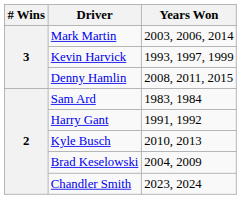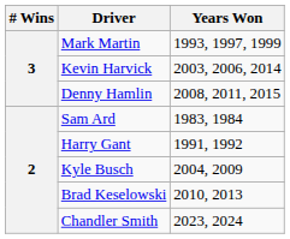 <table class="wikitable" style="font-size: 95%;">
 <tr>
 <th># Wins</th>
 <th>Driver</th>
 <th>Years Won</th>
 </tr>
 <tr>
 <th rowspan="3">3</th>
 <td><a href='#'>Mark Martin</a></td>
-<td>2003, 2006, 2014</td>
+<td>1993, 1997, 1999</td>
 </tr>
 <tr>
 <td><a href='#'>Kevin Harvick</a></td>
-<td>1993, 1997, 1999</td>
+<td>2003, 2006, 2014</td>
 </tr>
 <tr>
 <td><a href='#'>Denny Hamlin</a></td>
 <td>2008, 2011, 2015</td>
 </tr>
 <tr>
 <th rowspan="5">2</th>
 <td><a href='#'>Sam Ard</a></td>
 <td>1983, 1984</td>
 </tr>
 <tr>
 <td><a href='#'>Harry Gant</a></td>
 <td>1991, 1992</td>
 </tr>
 <tr>
 <td><a href='#'>Kyle Busch</a></td>
-<td>2010, 2013</td>
+<td>2004, 2009</td>
 </tr>
 <tr>
 <td><a href='#'>Brad Keselowski</a></td>
-<td>2004, 2009</td>
+<td>2010, 2013</td>
 </tr>
 <tr>
 <td><a href='#'>Chandler Smith</a></td>
 <td>2023, 2024</td>
 </tr>
 </table>
